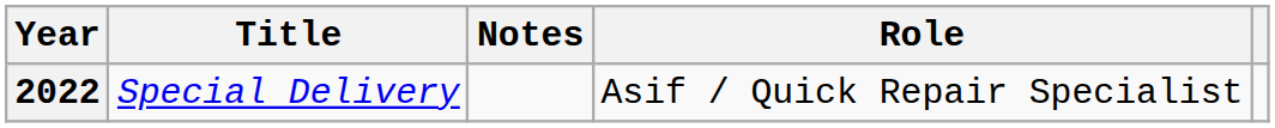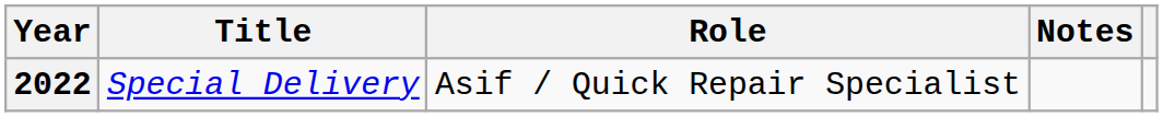 <table class="wikitable sortable plainrowheaders">
 <tr>
 <th scope="col">Year</th>
 <th scope="col">Title</th>
+<th scope="col">Role</th>
 <th scope="col">Notes</th>
-<th scope="col">Role</th>
 <th scope="col" class="unsortable"></th>
 </tr>
 <tr>
 <th scope="row">2022</th>
 <td><em><a href='#'>Special Delivery</a></em></td>
+<td>Asif / Quick Repair Specialist</td>
 <td></td>
-<td>Asif / Quick Repair Specialist</td>
 <td></td>
 </tr>
 </table>
